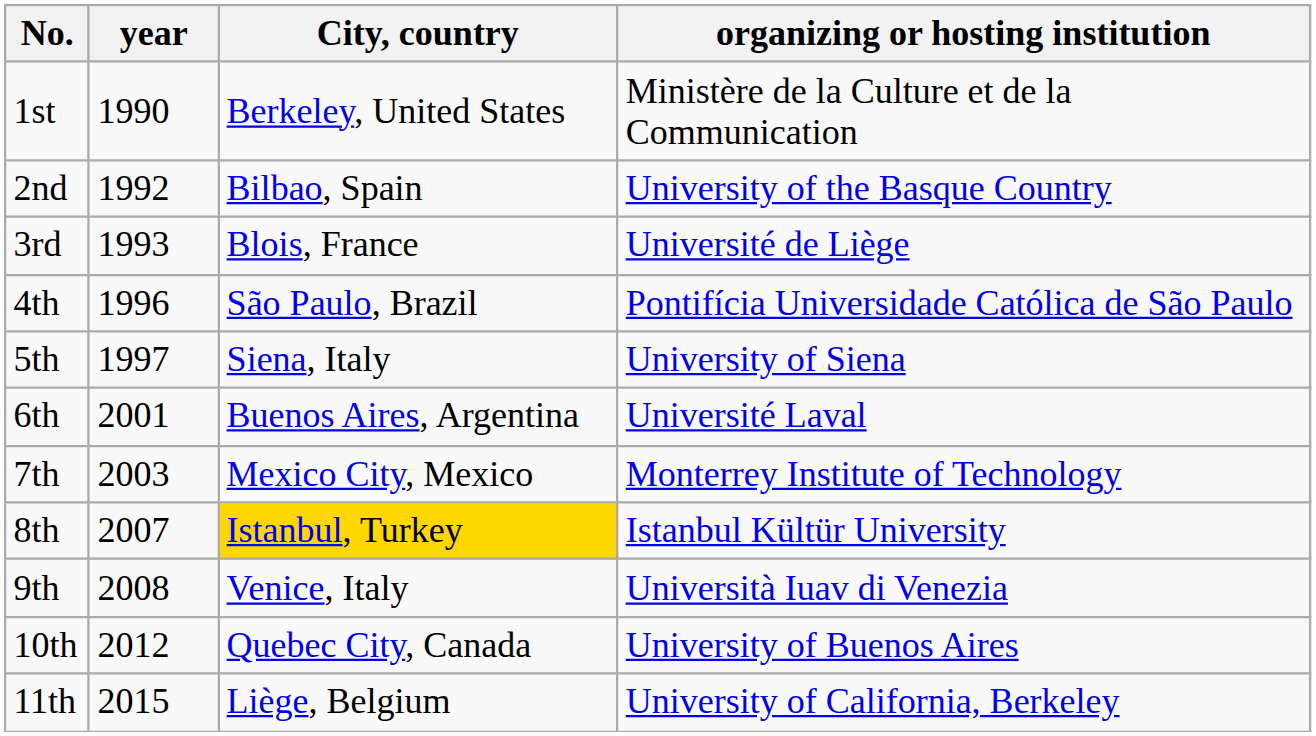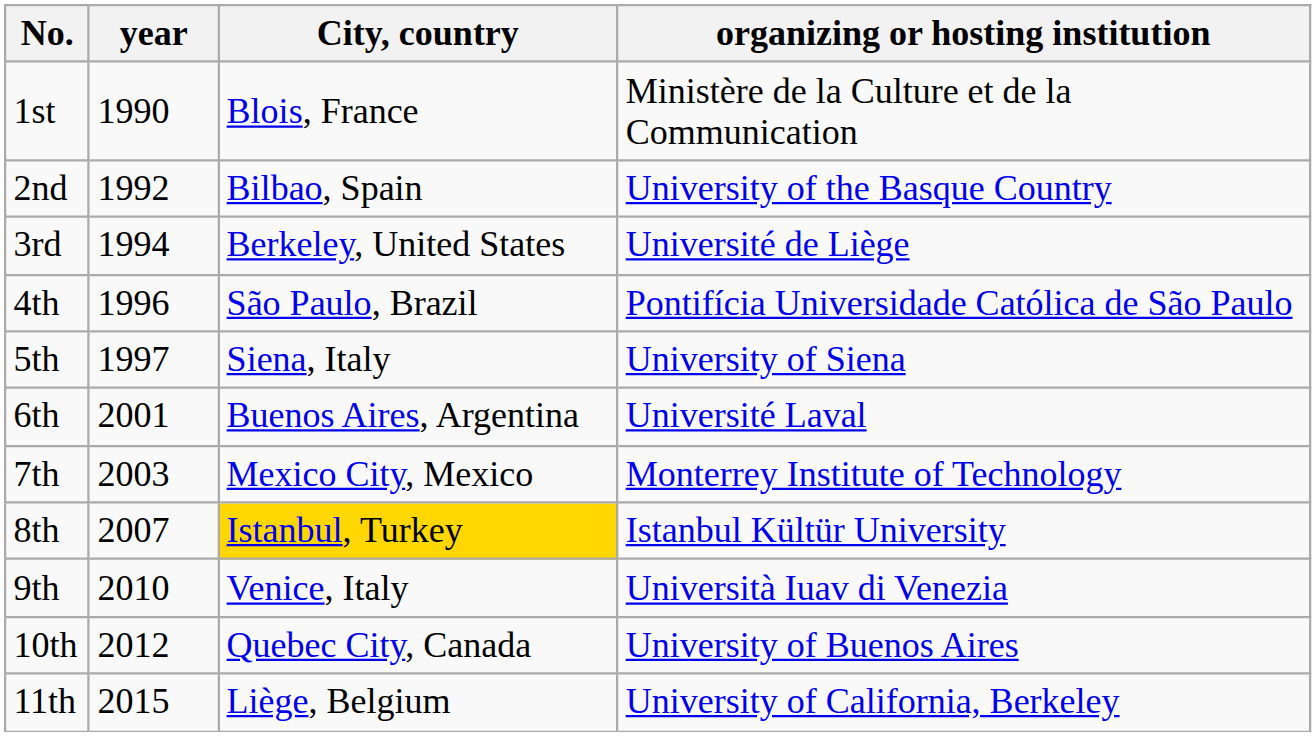 <table class="wikitable">
 <tr>
 <th width="30">No.</th>
 <th width="50">year</th>
 <th width="170">City, country</th>
 <th width="300">organizing or hosting institution</th>
 </tr>
 <tr>
 <td>1st</td>
 <td>1990</td>
-<td><a href='#'>Berkeley</a>, United States</td>
+<td><a href='#'>Blois</a>, France</td>
 <td>Ministère de la Culture et de la Communication</td>
 </tr>
 <tr>
 <td>2nd</td>
 <td>1992</td>
 <td><a href='#'>Bilbao</a>, Spain</td>
 <td><a href='#'>University of the Basque Country</a></td>
 </tr>
 <tr>
 <td>3rd</td>
-<td>1993</td>
-<td><a href='#'>Blois</a>, France</td>
+<td>1994</td>
+<td><a href='#'>Berkeley</a>, United States</td>
 <td><a href='#'>Université de Liège</a></td>
 </tr>
 <tr>
 <td>4th</td>
 <td>1996</td>
 <td><a href='#'>São Paulo</a>, Brazil</td>
 <td><a href='#'>Pontifícia Universidade Católica de São Paulo</a></td>
 </tr>
 <tr>
 <td>5th</td>
 <td>1997</td>
 <td><a href='#'>Siena</a>, Italy</td>
 <td><a href='#'>University of Siena</a></td>
 </tr>
 <tr>
 <td>6th</td>
 <td>2001</td>
 <td><a href='#'>Buenos Aires</a>, Argentina</td>
 <td><a href='#'>Université Laval</a></td>
 </tr>
 <tr>
 <td>7th</td>
 <td>2003</td>
 <td><a href='#'>Mexico City</a>, Mexico</td>
 <td><a href='#'>Monterrey Institute of Technology</a></td>
 </tr>
 <tr>
 <td>8th</td>
 <td>2007</td>
 <td style="background: gold;"><a href='#'>Istanbul</a>, Turkey</td>
 <td><a href='#'>Istanbul Kültür University</a></td>
 </tr>
 <tr>
 <td>9th</td>
-<td>2008</td>
+<td>2010</td>
 <td><a href='#'>Venice</a>, Italy</td>
 <td><a href='#'>Università Iuav di Venezia</a></td>
 </tr>
 <tr>
 <td>10th</td>
 <td>2012</td>
 <td><a href='#'>Quebec City</a>, Canada</td>
 <td><a href='#'>University of Buenos Aires</a></td>
 </tr>
 <tr>
 <td>11th</td>
 <td>2015</td>
 <td><a href='#'>Liège</a>, Belgium</td>
 <td><a href='#'>University of California, Berkeley</a></td>
 </tr>
 </table>
